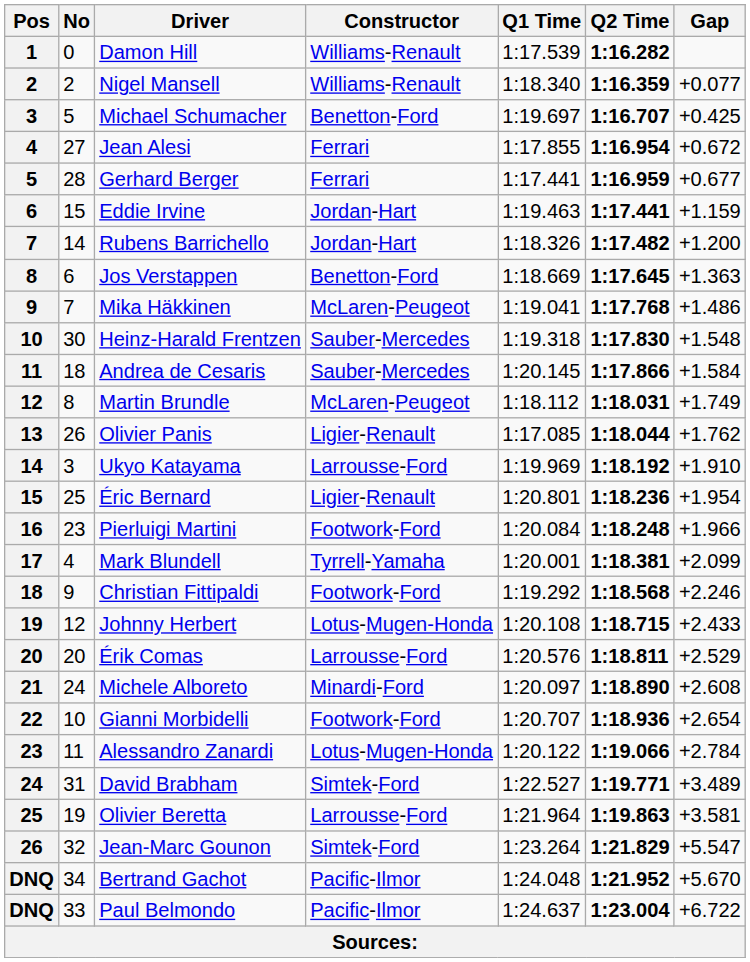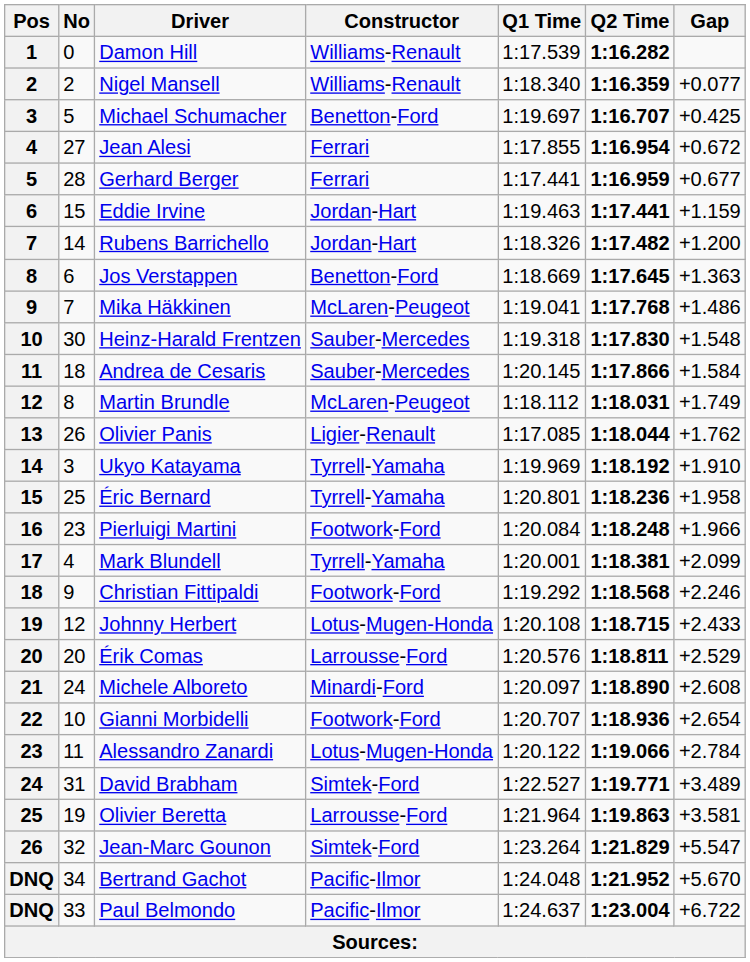 <table class="wikitable sortable" style="font-size: 95%;">
 <tr>
 <th>Pos</th>
 <th>No</th>
 <th>Driver</th>
 <th>Constructor</th>
 <th>Q1 Time</th>
 <th>Q2 Time</th>
 <th>Gap</th>
 </tr>
 <tr>
 <th>1</th>
 <td>0</td>
 <td> <a href='#'>Damon Hill</a></td>
 <td><a href='#'>Williams</a>-<a href='#'>Renault</a></td>
 <td>1:17.539</td>
 <td><strong>1:16.282</strong></td>
 <td></td>
 </tr>
 <tr>
 <th>2</th>
 <td>2</td>
 <td> <a href='#'>Nigel Mansell</a></td>
 <td><a href='#'>Williams</a>-<a href='#'>Renault</a></td>
 <td>1:18.340</td>
 <td><strong>1:16.359</strong></td>
 <td>+0.077</td>
 </tr>
 <tr>
 <th>3</th>
 <td>5</td>
 <td> <a href='#'>Michael Schumacher</a></td>
 <td><a href='#'>Benetton</a>-<a href='#'>Ford</a></td>
 <td>1:19.697</td>
 <td><strong>1:16.707</strong></td>
 <td>+0.425</td>
 </tr>
 <tr>
 <th>4</th>
 <td>27</td>
 <td> <a href='#'>Jean Alesi</a></td>
 <td><a href='#'>Ferrari</a></td>
 <td>1:17.855</td>
 <td><strong>1:16.954</strong></td>
 <td>+0.672</td>
 </tr>
 <tr>
 <th>5</th>
 <td>28</td>
 <td> <a href='#'>Gerhard Berger</a></td>
 <td><a href='#'>Ferrari</a></td>
 <td>1:17.441</td>
 <td><strong>1:16.959</strong></td>
 <td>+0.677</td>
 </tr>
 <tr>
 <th>6</th>
 <td>15</td>
 <td> <a href='#'>Eddie Irvine</a></td>
 <td><a href='#'>Jordan</a>-<a href='#'>Hart</a></td>
 <td>1:19.463</td>
 <td><strong>1:17.441</strong></td>
 <td>+1.159</td>
 </tr>
 <tr>
 <th>7</th>
 <td>14</td>
 <td> <a href='#'>Rubens Barrichello</a></td>
 <td><a href='#'>Jordan</a>-<a href='#'>Hart</a></td>
 <td>1:18.326</td>
 <td><strong>1:17.482</strong></td>
 <td>+1.200</td>
 </tr>
 <tr>
 <th>8</th>
 <td>6</td>
 <td> <a href='#'>Jos Verstappen</a></td>
 <td><a href='#'>Benetton</a>-<a href='#'>Ford</a></td>
 <td>1:18.669</td>
 <td><strong>1:17.645</strong></td>
 <td>+1.363</td>
 </tr>
 <tr>
 <th>9</th>
 <td>7</td>
 <td> <a href='#'>Mika Häkkinen</a></td>
 <td><a href='#'>McLaren</a>-<a href='#'>Peugeot</a></td>
 <td>1:19.041</td>
 <td><strong>1:17.768</strong></td>
 <td>+1.486</td>
 </tr>
 <tr>
 <th>10</th>
 <td>30</td>
 <td> <a href='#'>Heinz-Harald Frentzen</a></td>
 <td><a href='#'>Sauber</a>-<a href='#'>Mercedes</a></td>
 <td>1:19.318</td>
 <td><strong>1:17.830</strong></td>
 <td>+1.548</td>
 </tr>
 <tr>
 <th>11</th>
 <td>18</td>
 <td> <a href='#'>Andrea de Cesaris</a></td>
 <td><a href='#'>Sauber</a>-<a href='#'>Mercedes</a></td>
 <td>1:20.145</td>
 <td><strong>1:17.866</strong></td>
 <td>+1.584</td>
 </tr>
 <tr>
 <th>12</th>
 <td>8</td>
 <td> <a href='#'>Martin Brundle</a></td>
 <td><a href='#'>McLaren</a>-<a href='#'>Peugeot</a></td>
 <td>1:18.112</td>
 <td><strong>1:18.031</strong></td>
 <td>+1.749</td>
 </tr>
 <tr>
 <th>13</th>
 <td>26</td>
 <td> <a href='#'>Olivier Panis</a></td>
 <td><a href='#'>Ligier</a>-<a href='#'>Renault</a></td>
 <td>1:17.085</td>
 <td><strong>1:18.044</strong></td>
 <td>+1.762</td>
 </tr>
 <tr>
 <th>14</th>
 <td>3</td>
 <td> <a href='#'>Ukyo Katayama</a></td>
-<td><a href='#'>Larrousse</a>-<a href='#'>Ford</a></td>
+<td><a href='#'>Tyrrell</a>-<a href='#'>Yamaha</a></td>
 <td>1:19.969</td>
 <td><strong>1:18.192</strong></td>
 <td>+1.910</td>
 </tr>
 <tr>
 <th>15</th>
 <td>25</td>
 <td> <a href='#'>Éric Bernard</a></td>
-<td><a href='#'>Ligier</a>-<a href='#'>Renault</a></td>
+<td><a href='#'>Tyrrell</a>-<a href='#'>Yamaha</a></td>
 <td>1:20.801</td>
 <td><strong>1:18.236</strong></td>
-<td>+1.954</td>
+<td>+1.958</td>
 </tr>
 <tr>
 <th>16</th>
 <td>23</td>
 <td> <a href='#'>Pierluigi Martini</a></td>
 <td><a href='#'>Footwork</a>-<a href='#'>Ford</a></td>
 <td>1:20.084</td>
 <td><strong>1:18.248</strong></td>
 <td>+1.966</td>
 </tr>
 <tr>
 <th>17</th>
 <td>4</td>
 <td> <a href='#'>Mark Blundell</a></td>
 <td><a href='#'>Tyrrell</a>-<a href='#'>Yamaha</a></td>
 <td>1:20.001</td>
 <td><strong>1:18.381</strong></td>
 <td>+2.099</td>
 </tr>
 <tr>
 <th>18</th>
 <td>9</td>
 <td> <a href='#'>Christian Fittipaldi</a></td>
 <td><a href='#'>Footwork</a>-<a href='#'>Ford</a></td>
 <td>1:19.292</td>
 <td><strong>1:18.568</strong></td>
 <td>+2.246</td>
 </tr>
 <tr>
 <th>19</th>
 <td>12</td>
 <td> <a href='#'>Johnny Herbert</a></td>
 <td><a href='#'>Lotus</a>-<a href='#'>Mugen-Honda</a></td>
 <td>1:20.108</td>
 <td><strong>1:18.715</strong></td>
 <td>+2.433</td>
 </tr>
 <tr>
 <th>20</th>
 <td>20</td>
 <td> <a href='#'>Érik Comas</a></td>
 <td><a href='#'>Larrousse</a>-<a href='#'>Ford</a></td>
 <td>1:20.576</td>
 <td><strong>1:18.811</strong></td>
 <td>+2.529</td>
 </tr>
 <tr>
 <th>21</th>
 <td>24</td>
 <td> <a href='#'>Michele Alboreto</a></td>
 <td><a href='#'>Minardi</a>-<a href='#'>Ford</a></td>
 <td>1:20.097</td>
 <td><strong>1:18.890</strong></td>
 <td>+2.608</td>
 </tr>
 <tr>
 <th>22</th>
 <td>10</td>
 <td> <a href='#'>Gianni Morbidelli</a></td>
 <td><a href='#'>Footwork</a>-<a href='#'>Ford</a></td>
 <td>1:20.707</td>
 <td><strong>1:18.936</strong></td>
 <td>+2.654</td>
 </tr>
 <tr>
 <th>23</th>
 <td>11</td>
 <td> <a href='#'>Alessandro Zanardi</a></td>
 <td><a href='#'>Lotus</a>-<a href='#'>Mugen-Honda</a></td>
 <td>1:20.122</td>
 <td><strong>1:19.066</strong></td>
 <td>+2.784</td>
 </tr>
 <tr>
 <th>24</th>
 <td>31</td>
 <td> <a href='#'>David Brabham</a></td>
 <td><a href='#'>Simtek</a>-<a href='#'>Ford</a></td>
 <td>1:22.527</td>
 <td><strong>1:19.771</strong></td>
 <td>+3.489</td>
 </tr>
 <tr>
 <th>25</th>
 <td>19</td>
 <td> <a href='#'>Olivier Beretta</a></td>
 <td><a href='#'>Larrousse</a>-<a href='#'>Ford</a></td>
 <td>1:21.964</td>
 <td><strong>1:19.863</strong></td>
 <td>+3.581</td>
 </tr>
 <tr>
 <th>26</th>
 <td>32</td>
 <td> <a href='#'>Jean-Marc Gounon</a></td>
 <td><a href='#'>Simtek</a>-<a href='#'>Ford</a></td>
 <td>1:23.264</td>
 <td><strong>1:21.829</strong></td>
 <td>+5.547</td>
 </tr>
 <tr>
 <th>DNQ</th>
 <td>34</td>
 <td> <a href='#'>Bertrand Gachot</a></td>
 <td><a href='#'>Pacific</a>-<a href='#'>Ilmor</a></td>
 <td>1:24.048</td>
 <td><strong>1:21.952</strong></td>
 <td>+5.670</td>
 </tr>
 <tr>
 <th>DNQ</th>
 <td>33</td>
 <td> <a href='#'>Paul Belmondo</a></td>
 <td><a href='#'>Pacific</a>-<a href='#'>Ilmor</a></td>
 <td>1:24.637</td>
 <td><strong>1:23.004</strong></td>
 <td>+6.722</td>
 </tr>
 <tr>
 <th colspan="7">Sources:</th>
 </tr>
 </table>
